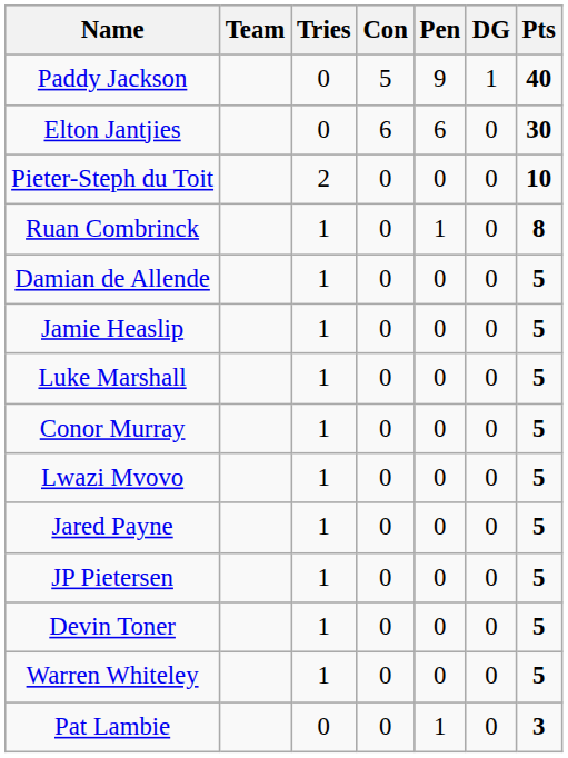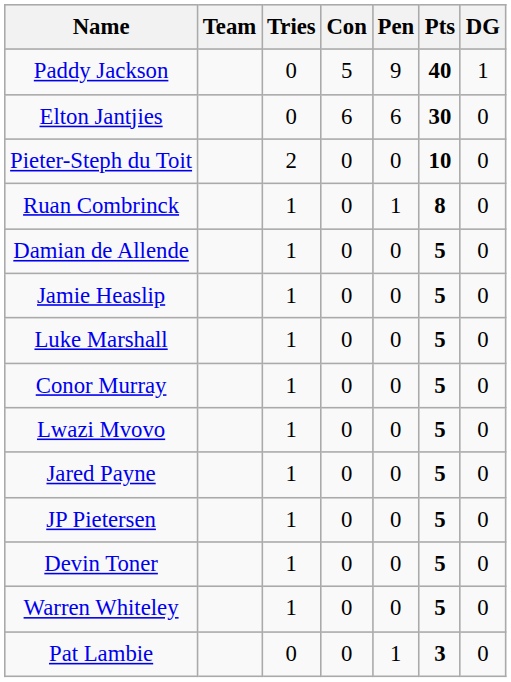 <table class="wikitable" style="font-size:90%;border:0;text-align:center;line-height:150%">
 <tr>
 <th>Name</th>
 <th>Team</th>
 <th>Tries</th>
 <th>Con</th>
 <th>Pen</th>
+<th>Pts</th>
 <th>DG</th>
-<th>Pts</th>
 </tr>
 <tr>
 <td><a href='#'>Paddy Jackson</a></td>
 <td></td>
 <td>0</td>
 <td>5</td>
 <td>9</td>
+<td><strong>40</strong></td>
 <td>1</td>
-<td><strong>40</strong></td>
 </tr>
 <tr>
 <td><a href='#'>Elton Jantjies</a></td>
 <td></td>
 <td>0</td>
 <td>6</td>
 <td>6</td>
+<td><strong>30</strong></td>
 <td>0</td>
-<td><strong>30</strong></td>
 </tr>
 <tr>
 <td><a href='#'>Pieter-Steph du Toit</a></td>
 <td></td>
 <td>2</td>
 <td>0</td>
 <td>0</td>
+<td><strong>10</strong></td>
 <td>0</td>
-<td><strong>10</strong></td>
 </tr>
 <tr>
 <td><a href='#'>Ruan Combrinck</a></td>
 <td></td>
 <td>1</td>
 <td>0</td>
 <td>1</td>
+<td><strong>8</strong></td>
 <td>0</td>
-<td><strong>8</strong></td>
 </tr>
 <tr>
 <td><a href='#'>Damian de Allende</a></td>
 <td></td>
 <td>1</td>
 <td>0</td>
 <td>0</td>
+<td><strong>5</strong></td>
 <td>0</td>
-<td><strong>5</strong></td>
 </tr>
 <tr>
 <td><a href='#'>Jamie Heaslip</a></td>
 <td></td>
 <td>1</td>
 <td>0</td>
 <td>0</td>
+<td><strong>5</strong></td>
 <td>0</td>
-<td><strong>5</strong></td>
 </tr>
 <tr>
 <td><a href='#'>Luke Marshall</a></td>
 <td></td>
 <td>1</td>
 <td>0</td>
 <td>0</td>
+<td><strong>5</strong></td>
 <td>0</td>
-<td><strong>5</strong></td>
 </tr>
 <tr>
 <td><a href='#'>Conor Murray</a></td>
 <td></td>
 <td>1</td>
 <td>0</td>
 <td>0</td>
+<td><strong>5</strong></td>
 <td>0</td>
-<td><strong>5</strong></td>
 </tr>
 <tr>
 <td><a href='#'>Lwazi Mvovo</a></td>
 <td></td>
 <td>1</td>
 <td>0</td>
 <td>0</td>
+<td><strong>5</strong></td>
 <td>0</td>
-<td><strong>5</strong></td>
 </tr>
 <tr>
 <td><a href='#'>Jared Payne</a></td>
 <td></td>
 <td>1</td>
 <td>0</td>
 <td>0</td>
+<td><strong>5</strong></td>
 <td>0</td>
-<td><strong>5</strong></td>
 </tr>
 <tr>
 <td><a href='#'>JP Pietersen</a></td>
 <td></td>
 <td>1</td>
 <td>0</td>
 <td>0</td>
+<td><strong>5</strong></td>
 <td>0</td>
-<td><strong>5</strong></td>
 </tr>
 <tr>
 <td><a href='#'>Devin Toner</a></td>
 <td></td>
 <td>1</td>
 <td>0</td>
 <td>0</td>
+<td><strong>5</strong></td>
 <td>0</td>
-<td><strong>5</strong></td>
 </tr>
 <tr>
 <td><a href='#'>Warren Whiteley</a></td>
 <td></td>
 <td>1</td>
 <td>0</td>
 <td>0</td>
+<td><strong>5</strong></td>
 <td>0</td>
-<td><strong>5</strong></td>
 </tr>
 <tr>
 <td><a href='#'>Pat Lambie</a></td>
 <td></td>
 <td>0</td>
 <td>0</td>
 <td>1</td>
+<td><strong>3</strong></td>
 <td>0</td>
-<td><strong>3</strong></td>
 </tr>
 </table>
